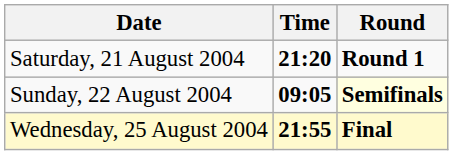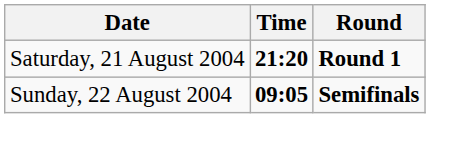 <table class="wikitable">
 <tr>
 <th>Date</th>
 <th>Time</th>
 <th>Round</th>
 </tr>
 <tr>
 <td>Saturday, 21 August 2004</td>
 <td><strong>21:20</strong></td>
 <td><strong>Round 1</strong></td>
 </tr>
 <tr>
 <td>Sunday, 22 August 2004</td>
 <td><strong>09:05</strong></td>
-<td style="background: lightyellow;"><strong>Semifinals</strong></td>
-</tr>
-<tr style=background:lemonchiffon>
-<td>Wednesday, 25 August 2004</td>
-<td><strong>21:55</strong></td>
-<td><strong>Final</strong></td>
+<td><strong>Semifinals</strong></td>
 </tr>
 </table>
